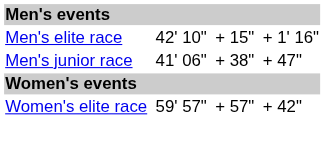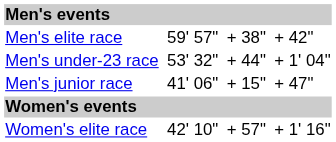 <table>
 <tr bgcolor="#cccccc">
 <td colspan=7><strong>Men's events</strong></td>
 </tr>
 <tr>
 <td><a href='#'>Men's elite race</a> <br></td>
 <td></td>
-<td>42' 10"</td>
+<td>59' 57"</td>
 <td></td>
-<td>+ 15"</td>
+<td>+ 38"</td>
 <td></td>
-<td>+ 1' 16"</td>
+<td>+ 42"</td>
+</tr>
+<tr>
+<td><a href='#'>Men's under-23 race</a> <br></td>
+<td></td>
+<td>53' 32"</td>
+<td></td>
+<td>+ 44"</td>
+<td></td>
+<td>+ 1' 04"</td>
 </tr>
 <tr>
 <td><a href='#'>Men's junior race</a> <br></td>
 <td></td>
 <td>41' 06"</td>
 <td></td>
-<td>+ 38"</td>
+<td>+ 15"</td>
 <td></td>
 <td>+ 47"</td>
 </tr>
 <tr bgcolor="#cccccc">
 <td colspan=7><strong>Women's events</strong></td>
 </tr>
 <tr>
 <td><a href='#'>Women's elite race</a><br></td>
 <td></td>
-<td>59' 57"</td>
+<td>42' 10"</td>
 <td></td>
 <td>+ 57"</td>
 <td></td>
-<td>+ 42"</td>
+<td>+ 1' 16"</td>
 </tr>
 </table>
